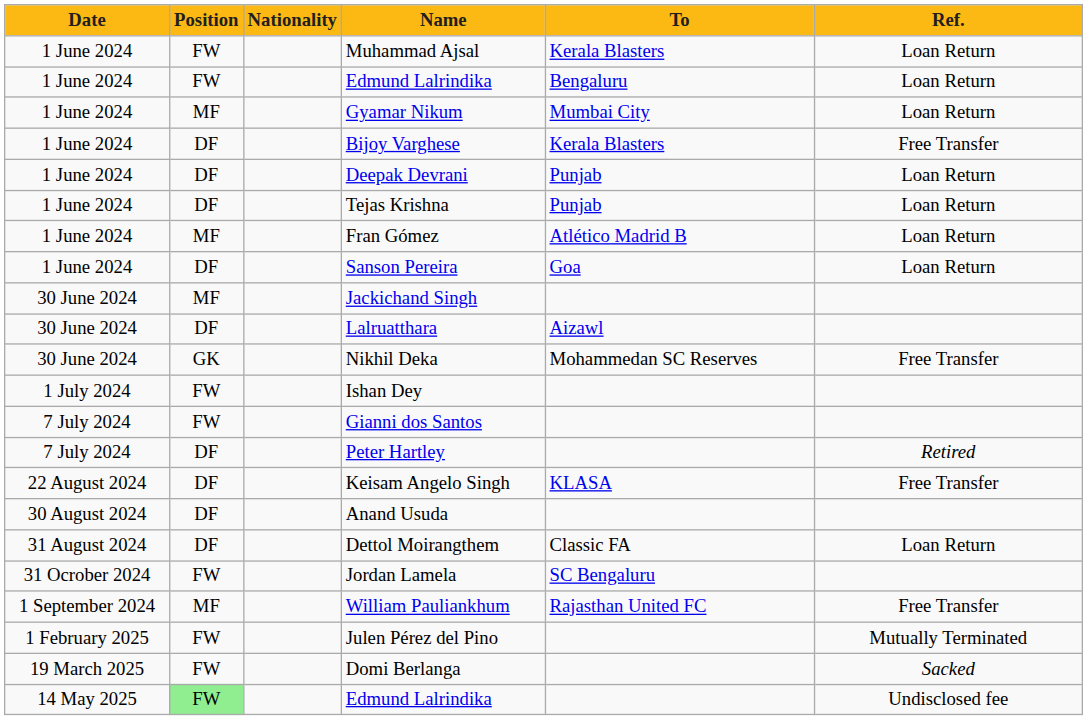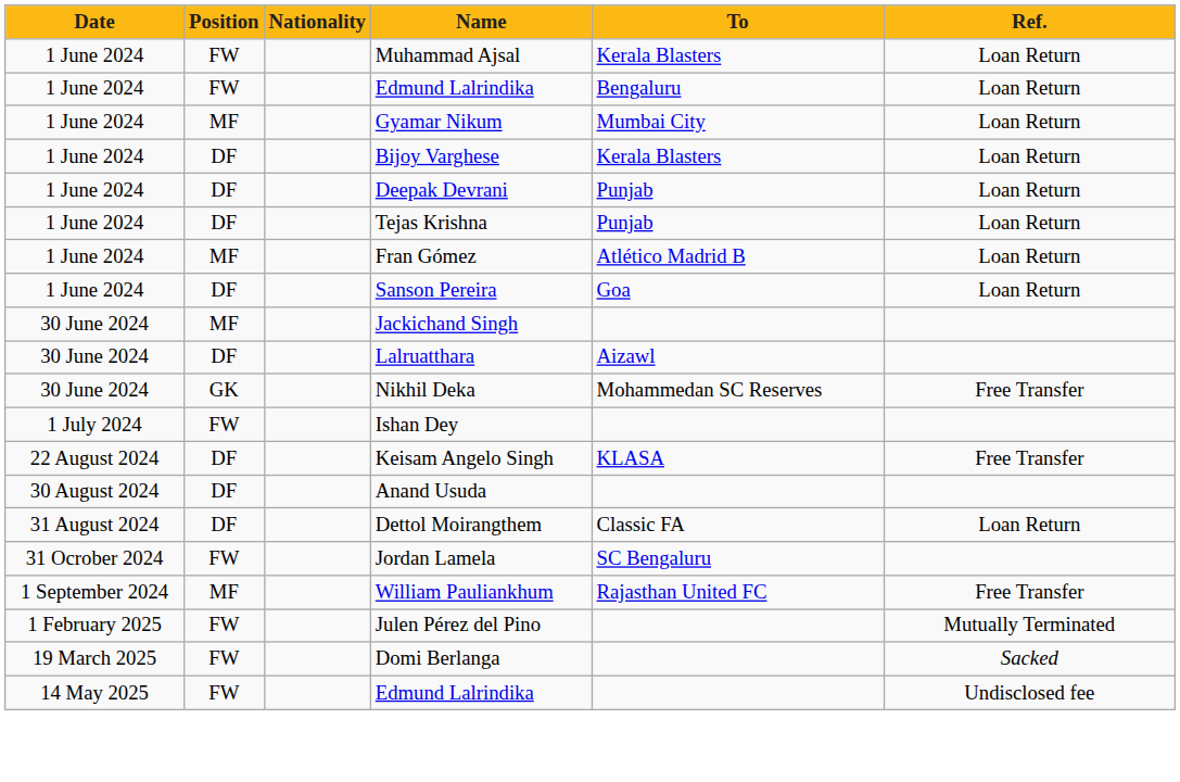 <table class="wikitable"  style="text-align:center; font-size:90%; ">
 <tr>
 <th style="background:#FDB913; color:#231F20; width:120px;">Date</th>
 <th style="background:#FDB913; color:#231F20; width:50px;">Position</th>
 <th style="background:#FDB913; color:#231F20; width:50px;">Nationality</th>
 <th style="background:#FDB913; color:#231F20; width:150px;">Name</th>
 <th style="background:#FDB913; color:#231F20; width:200px;">To</th>
 <th style="background:#FDB913; color:#231F20; width:200px;">Ref.</th>
 </tr>
 <tr>
 <td>1 June 2024</td>
 <td style="text-align:center;">FW</td>
 <td style="text-align:center;"></td>
 <td style="text-align:left;">Muhammad Ajsal</td>
 <td style="text-align:left;"> <a href='#'>Kerala Blasters</a></td>
 <td>Loan Return</td>
 </tr>
 <tr>
 <td>1 June 2024</td>
 <td style="text-align:center;">FW</td>
 <td style="text-align:center;"></td>
 <td style="text-align:left;"><a href='#'>Edmund Lalrindika</a></td>
 <td style="text-align:left;"> <a href='#'>Bengaluru</a></td>
 <td>Loan Return</td>
 </tr>
 <tr>
 <td>1 June 2024</td>
 <td style="text-align:center;">MF</td>
 <td style="text-align:center;"></td>
 <td style="text-align:left;"><a href='#'>Gyamar Nikum</a></td>
 <td style="text-align:left;"> <a href='#'>Mumbai City</a></td>
 <td>Loan Return</td>
 </tr>
 <tr>
 <td>1 June 2024</td>
 <td style="text-align:center;">DF</td>
 <td style="text-align:center;"></td>
 <td style="text-align:left;"><a href='#'>Bijoy Varghese</a></td>
 <td style="text-align:left;"> <a href='#'>Kerala Blasters</a></td>
-<td>Free Transfer</td>
+<td>Loan Return</td>
 </tr>
 <tr>
 <td>1 June 2024</td>
 <td style="text-align:center;">DF</td>
 <td style="text-align:center;"></td>
 <td style="text-align:left;"><a href='#'>Deepak Devrani</a></td>
 <td style="text-align:left;"> <a href='#'>Punjab</a></td>
 <td>Loan Return</td>
 </tr>
 <tr>
 <td>1 June 2024</td>
 <td style="text-align:center;">DF</td>
 <td style="text-align:center;"></td>
 <td style="text-align:left;">Tejas Krishna</td>
 <td style="text-align:left;"> <a href='#'>Punjab</a></td>
 <td>Loan Return</td>
 </tr>
 <tr>
 <td>1 June 2024</td>
 <td style="text-align:center;">MF</td>
 <td style="text-align:center;"></td>
 <td style="text-align:left;">Fran Gómez</td>
 <td style="text-align:left;"> <a href='#'>Atlético Madrid B</a></td>
 <td>Loan Return</td>
 </tr>
 <tr>
 <td>1 June 2024</td>
 <td style="text-align:center;">DF</td>
 <td style="text-align:center;"></td>
 <td style="text-align:left;"><a href='#'>Sanson Pereira</a></td>
 <td style="text-align:left;"> <a href='#'>Goa</a></td>
 <td>Loan Return</td>
 </tr>
 <tr>
 <td>30 June 2024</td>
 <td style="text-align:center;">MF</td>
 <td style="text-align:center;"></td>
 <td style="text-align:left;"><a href='#'>Jackichand Singh</a></td>
 <td style="text-align:left;"></td>
 <td></td>
 </tr>
 <tr>
 <td>30 June 2024</td>
 <td style="text-align:center;">DF</td>
 <td style="text-align:center;"></td>
 <td style="text-align:left;"><a href='#'>Lalruatthara</a></td>
 <td style="text-align:left;"> <a href='#'>Aizawl</a></td>
 <td></td>
 </tr>
 <tr>
 <td>30 June 2024</td>
 <td style="text-align:center;">GK</td>
 <td style="text-align:center;"></td>
 <td style="text-align:left;">Nikhil Deka</td>
 <td style="text-align:left;"> Mohammedan SC Reserves</td>
 <td>Free Transfer</td>
 </tr>
 <tr>
 <td>1 July 2024</td>
 <td style="text-align:center;">FW</td>
 <td style="text-align:center;"></td>
 <td style="text-align:left;">Ishan Dey</td>
 <td style="text-align:left;"></td>
 <td></td>
 </tr>
 <tr>
-<td>7 July 2024</td>
-<td style="text-align:center;">FW</td>
-<td style="text-align:center;"> </td>
-<td style="text-align:left;"><a href='#'>Gianni dos Santos</a></td>
-<td style="text-align:left;"></td>
-<td></td>
-</tr>
-<tr>
-<td>7 July 2024</td>
-<td style="text-align:center;">DF</td>
-<td style="text-align:center;"></td>
-<td style="text-align:left;"><a href='#'>Peter Hartley</a></td>
-<td style="text-align:left;"></td>
-<td><em>Retired</em></td>
-</tr>
-<tr>
 <td>22 August 2024</td>
 <td style="text-align:center;">DF</td>
 <td style="text-align:center;"></td>
 <td style="text-align:left;">Keisam Angelo Singh</td>
 <td style="text-align:left;"> <a href='#'>KLASA</a></td>
 <td>Free Transfer</td>
 </tr>
 <tr>
 <td>30 August 2024</td>
 <td style="text-align:center;">DF</td>
 <td style="text-align:center;"></td>
 <td style="text-align:left;">Anand Usuda</td>
 <td style="text-align:left;"></td>
 <td></td>
 </tr>
 <tr>
 <td>31 August 2024</td>
 <td>DF</td>
 <td></td>
 <td style="text-align:left;">Dettol Moirangthem</td>
 <td style="text-align:left;"> Classic FA</td>
 <td>Loan Return</td>
 </tr>
 <tr>
 <td>31 Ocrober 2024</td>
 <td style="text-align:center;">FW</td>
 <td style="text-align:center;"></td>
 <td style="text-align:left;">Jordan Lamela</td>
 <td style="text-align:left;"> <a href='#'>SC Bengaluru</a></td>
 <td></td>
 </tr>
 <tr>
 <td>1 September 2024</td>
 <td style="text-align:center;">MF</td>
 <td style="text-align:center;"></td>
 <td style="text-align:left;"><a href='#'>William Pauliankhum</a></td>
 <td style="text-align:left;"> <a href='#'>Rajasthan United FC</a></td>
 <td>Free Transfer</td>
 </tr>
 <tr>
 <td>1 February 2025</td>
 <td style="text-align:center;">FW</td>
 <td style="text-align:center;"></td>
 <td style="text-align:left;">Julen Pérez del Pino</td>
 <td></td>
 <td>Mutually Terminated</td>
 </tr>
 <tr>
 <td>19 March 2025</td>
 <td style="text-align:center;">FW</td>
 <td style="text-align:center;"></td>
 <td style="text-align:left;">Domi Berlanga</td>
 <td></td>
 <td><em>Sacked</em></td>
 </tr>
 <tr>
 <td>14 May 2025</td>
-<td style="background: lightgreen; text-align:center;">FW</td>
+<td style="text-align:center;">FW</td>
 <td style="text-align:center;"></td>
 <td style="text-align:left;"><a href='#'>Edmund Lalrindika</a></td>
 <td></td>
 <td>Undisclosed fee</td>
 </tr>
 </table>
